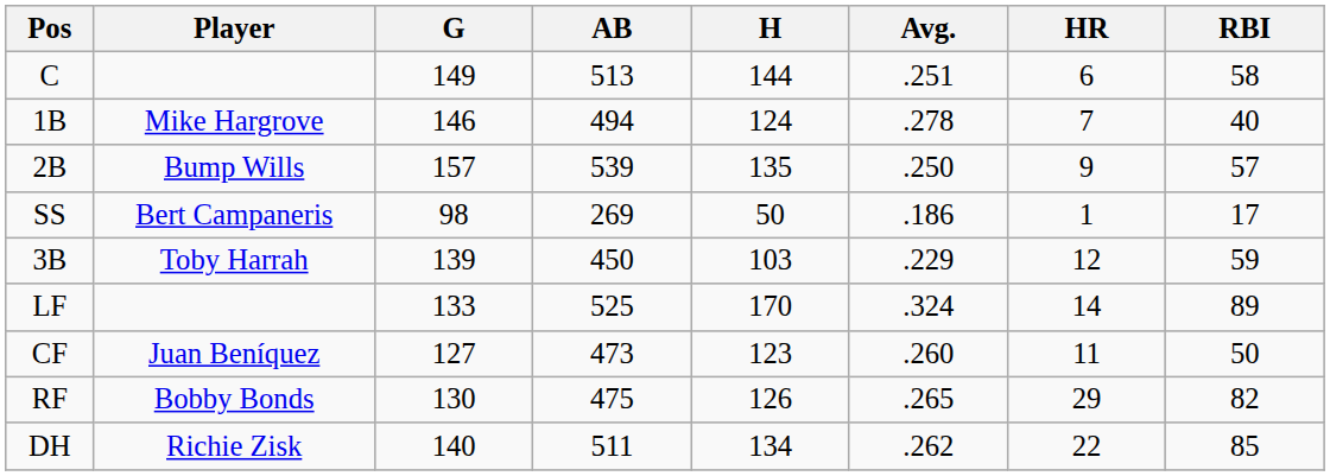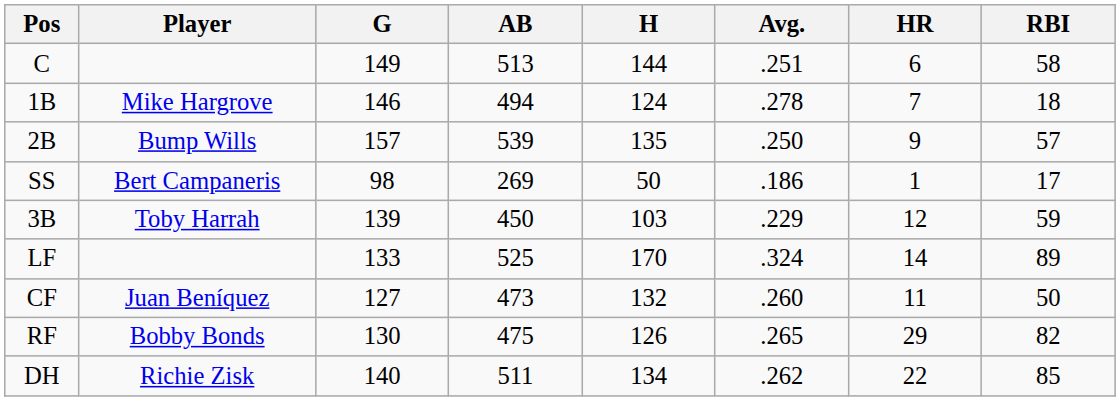 <table class="wikitable sortable">
 <tr>
 <th bgcolor="#DDDDFF" width="5%">Pos</th>
 <th bgcolor="#DDDDFF" width="16%">Player</th>
 <th bgcolor="#DDDDFF" width="9%">G</th>
 <th bgcolor="#DDDDFF" width="9%">AB</th>
 <th bgcolor="#DDDDFF" width="9%">H</th>
 <th bgcolor="#DDDDFF" width="9%">Avg.</th>
 <th bgcolor="#DDDDFF" width="9%">HR</th>
 <th bgcolor="#DDDDFF" width="9%">RBI</th>
 </tr>
 <tr align="center">
 <td>C</td>
 <td></td>
 <td>149</td>
 <td>513</td>
 <td>144</td>
 <td>.251</td>
 <td>6</td>
 <td>58</td>
 </tr>
 <tr align="center">
 <td>1B</td>
 <td><a href='#'>Mike Hargrove</a></td>
 <td>146</td>
 <td>494</td>
 <td>124</td>
 <td>.278</td>
 <td>7</td>
-<td>40</td>
+<td>18</td>
 </tr>
 <tr align=center>
 <td>2B</td>
 <td><a href='#'>Bump Wills</a></td>
 <td>157</td>
 <td>539</td>
 <td>135</td>
 <td>.250</td>
 <td>9</td>
 <td>57</td>
 </tr>
 <tr align=center>
 <td>SS</td>
 <td><a href='#'>Bert Campaneris</a></td>
 <td>98</td>
 <td>269</td>
 <td>50</td>
 <td>.186</td>
 <td>1</td>
 <td>17</td>
 </tr>
 <tr align=center>
 <td>3B</td>
 <td><a href='#'>Toby Harrah</a></td>
 <td>139</td>
 <td>450</td>
 <td>103</td>
 <td>.229</td>
 <td>12</td>
 <td>59</td>
 </tr>
 <tr align=center>
 <td>LF</td>
 <td></td>
 <td>133</td>
 <td>525</td>
 <td>170</td>
 <td>.324</td>
 <td>14</td>
 <td>89</td>
 </tr>
 <tr align="center">
 <td>CF</td>
 <td><a href='#'>Juan Beníquez</a></td>
 <td>127</td>
 <td>473</td>
-<td>123</td>
+<td>132</td>
 <td>.260</td>
 <td>11</td>
 <td>50</td>
 </tr>
 <tr align=center>
 <td>RF</td>
 <td><a href='#'>Bobby Bonds</a></td>
 <td>130</td>
 <td>475</td>
 <td>126</td>
 <td>.265</td>
 <td>29</td>
 <td>82</td>
 </tr>
 <tr align=center>
 <td>DH</td>
 <td><a href='#'>Richie Zisk</a></td>
 <td>140</td>
 <td>511</td>
 <td>134</td>
 <td>.262</td>
 <td>22</td>
 <td>85</td>
 </tr>
 </table>
